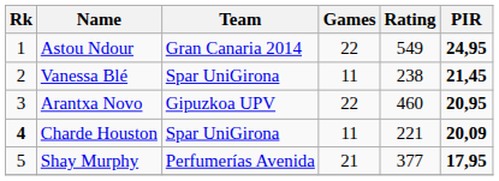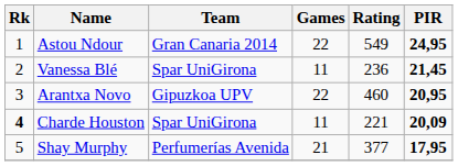 <table class="wikitable" style="text-align: center;">
 <tr>
 <th>Rk</th>
 <th>Name</th>
 <th>Team</th>
 <th>Games</th>
 <th>Rating</th>
 <th width=40>PIR</th>
 </tr>
 <tr>
 <td>1</td>
 <td align="left"> <a href='#'>Astou Ndour</a></td>
 <td align="left"><a href='#'>Gran Canaria 2014</a></td>
 <td>22</td>
 <td>549</td>
 <td><strong>24,95</strong></td>
 </tr>
 <tr>
 <td>2</td>
 <td align="left"> <a href='#'>Vanessa Blé</a></td>
 <td align="left"><a href='#'>Spar UniGirona</a></td>
 <td>11</td>
-<td>238</td>
+<td>236</td>
 <td><strong>21,45</strong></td>
 </tr>
 <tr>
 <td>3</td>
 <td align="left"> <a href='#'>Arantxa Novo</a></td>
 <td align="left"><a href='#'>Gipuzkoa UPV</a></td>
 <td>22</td>
 <td>460</td>
 <td><strong>20,95</strong></td>
 </tr>
 <tr>
 <td><strong>4</strong></td>
 <td align="left"> <a href='#'>Charde Houston</a></td>
 <td align="left"><a href='#'>Spar UniGirona</a></td>
 <td>11</td>
 <td>221</td>
 <td><strong>20,09</strong></td>
 </tr>
 <tr>
 <td>5</td>
 <td align="left"> <a href='#'>Shay Murphy</a></td>
 <td align="left"><a href='#'>Perfumerías Avenida</a></td>
 <td>21</td>
 <td>377</td>
 <td><strong>17,95</strong></td>
 </tr>
 <tr>
 </tr>
 </table>
